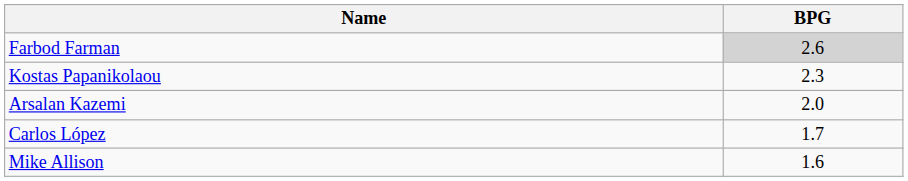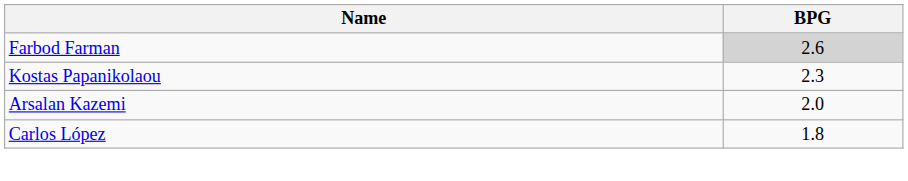 <table class=wikitable width="90%">
 <tr>
 <th width="80%">Name</th>
 <th width="20%">BPG</th>
 </tr>
 <tr>
 <td> <a href='#'>Farbod Farman</a></td>
 <td align=center style="background: lightgrey;">2.6</td>
 </tr>
 <tr>
 <td> <a href='#'>Kostas Papanikolaou</a></td>
 <td align=center>2.3</td>
 </tr>
 <tr>
 <td> <a href='#'>Arsalan Kazemi</a></td>
 <td align=center>2.0</td>
 </tr>
 <tr>
 <td> <a href='#'>Carlos López</a></td>
-<td align=center>1.7</td>
-</tr>
-<tr>
-<td> <a href='#'>Mike Allison</a></td>
-<td align=center>1.6</td>
+<td align=center>1.8</td>
 </tr>
 </table>
